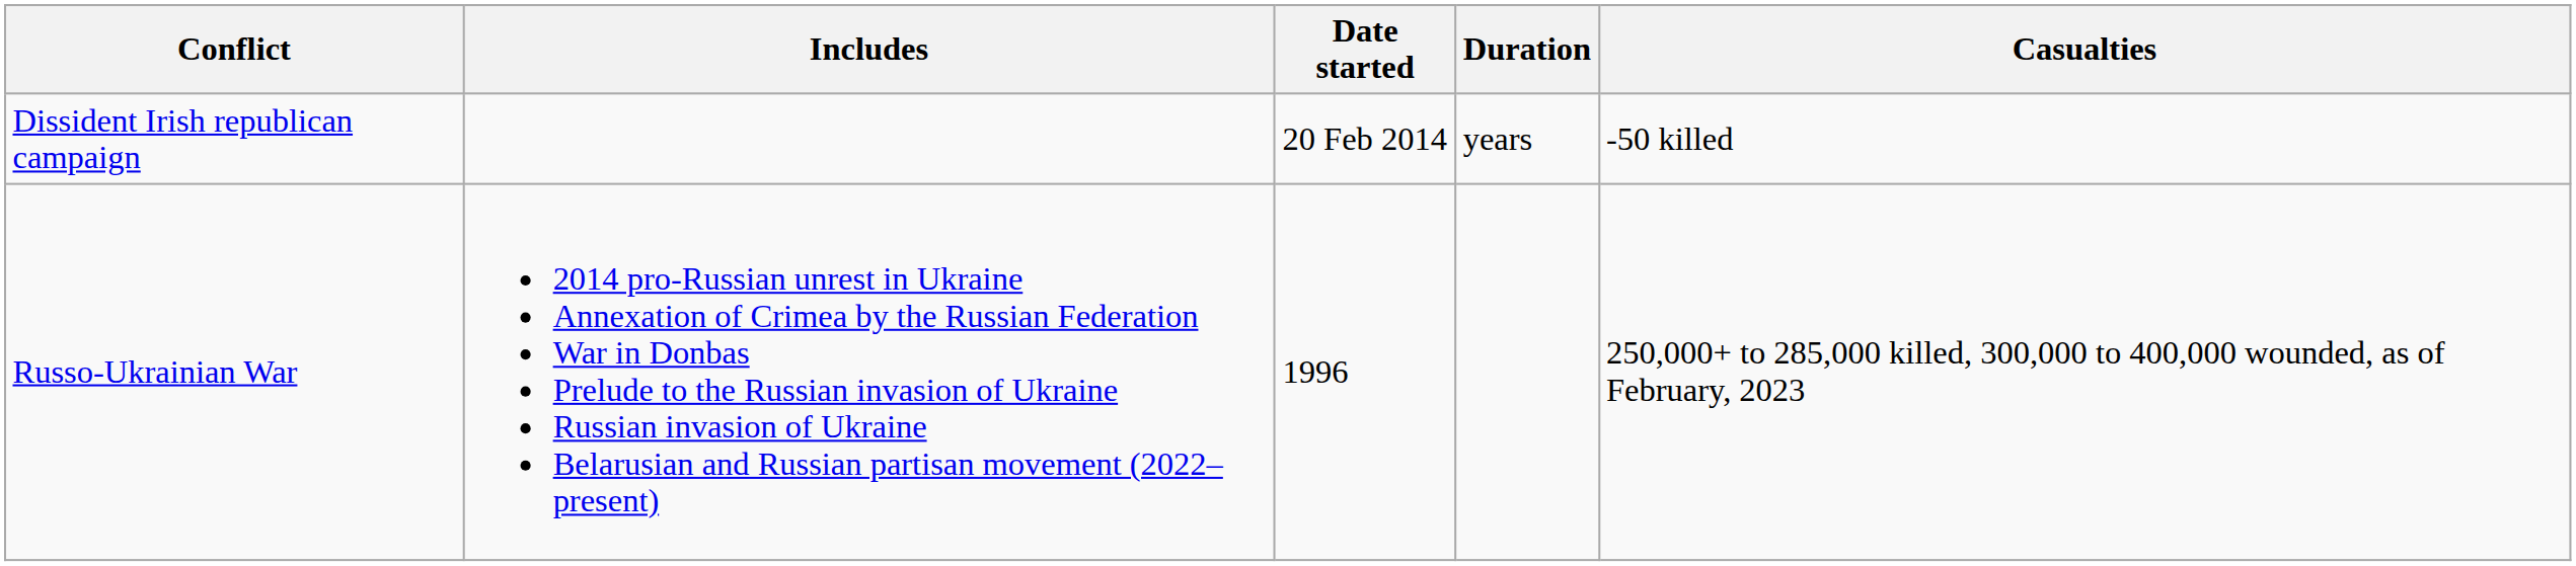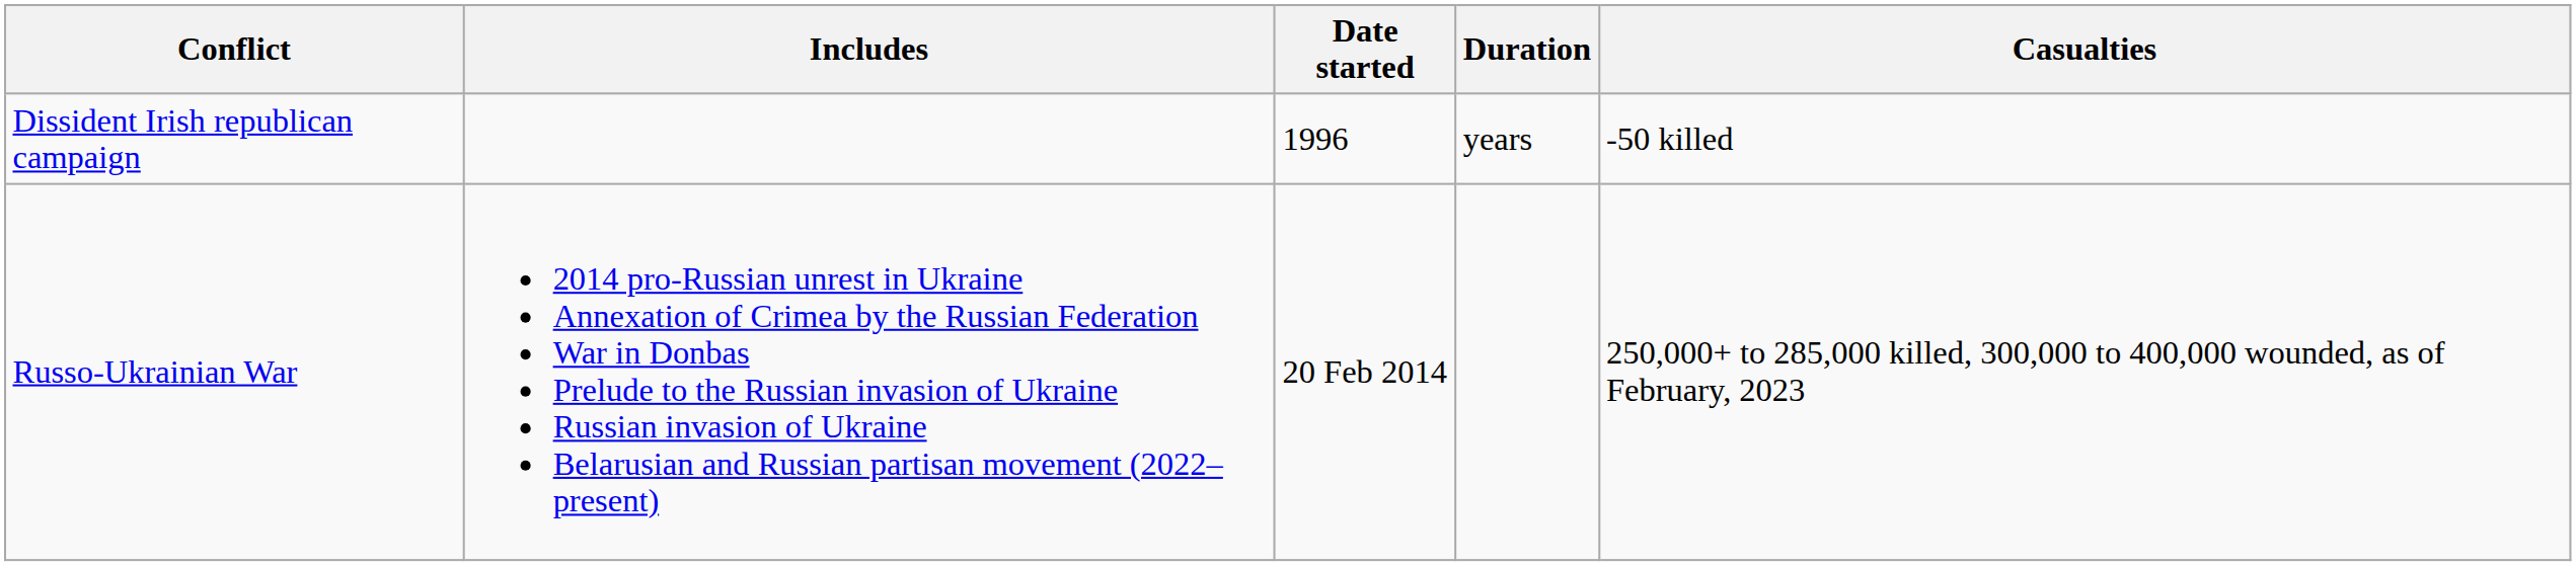 <table class="wikitable sortable">
 <tr>
 <th>Conflict</th>
 <th>Includes</th>
 <th>Date started</th>
 <th>Duration</th>
 <th>Casualties</th>
 </tr>
 <tr>
 <td><a href='#'>Dissident Irish republican campaign</a></td>
 <td></td>
-<td>20 Feb 2014</td>
+<td>1996</td>
 <td> years</td>
 <td>-50 killed</td>
 </tr>
 <tr>
 <td><a href='#'>Russo-Ukrainian War</a></td>
 <td><br><ul><li><a href='#'>2014 pro-Russian unrest in Ukraine</a></li><li><a href='#'>Annexation of Crimea by the Russian Federation</a></li><li><a href='#'>War in Donbas</a></li><li><a href='#'>Prelude to the Russian invasion of Ukraine</a></li><li><a href='#'>Russian invasion of Ukraine</a></li><li><a href='#'>Belarusian and Russian partisan movement (2022–present)</a></li></ul></td>
-<td>1996</td>
+<td>20 Feb 2014</td>
 <td></td>
 <td>250,000+ to 285,000 killed, 300,000 to 400,000 wounded, as of February, 2023</td>
 </tr>
 </table>
